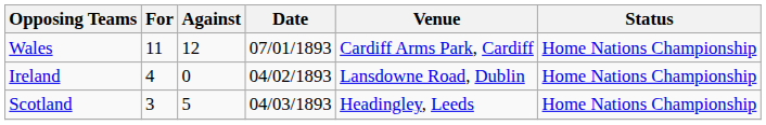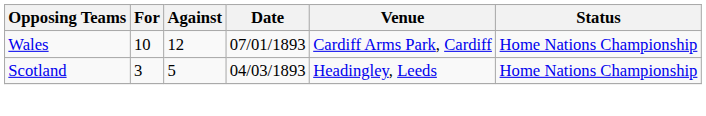 <table class="wikitable">
 <tr>
 <th>Opposing Teams</th>
 <th>For</th>
 <th>Against</th>
 <th>Date</th>
 <th>Venue</th>
 <th>Status</th>
 </tr>
 <tr>
 <td><a href='#'>Wales</a></td>
-<td>11</td>
+<td>10</td>
 <td>12</td>
 <td>07/01/1893</td>
 <td><a href='#'>Cardiff Arms Park</a>, <a href='#'>Cardiff</a></td>
-<td><a href='#'>Home Nations Championship</a></td>
-</tr>
-<tr>
-<td><a href='#'>Ireland</a></td>
-<td>4</td>
-<td>0</td>
-<td>04/02/1893</td>
-<td><a href='#'>Lansdowne Road</a>, <a href='#'>Dublin</a></td>
 <td><a href='#'>Home Nations Championship</a></td>
 </tr>
 <tr>
 <td><a href='#'>Scotland</a></td>
 <td>3</td>
 <td>5</td>
 <td>04/03/1893</td>
 <td><a href='#'>Headingley</a>, <a href='#'>Leeds</a></td>
 <td><a href='#'>Home Nations Championship</a></td>
 </tr>
 <tr>
 </tr>
 </table>
